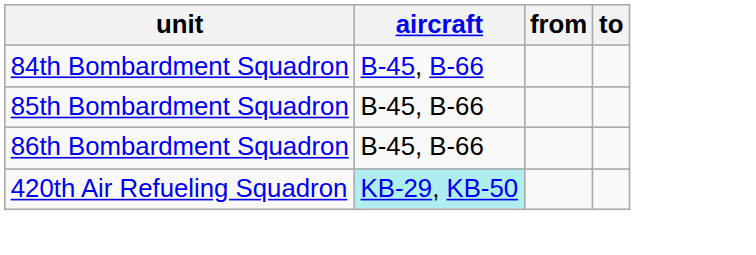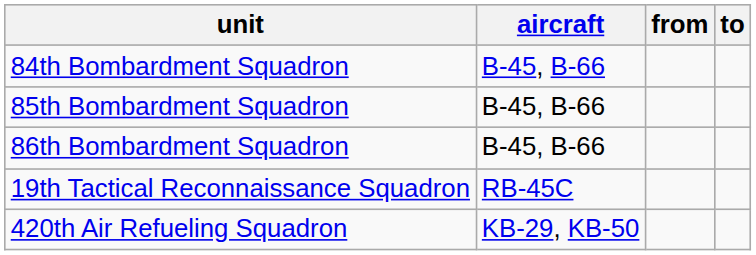 <table class="wikitable sortable">
 <tr>
 <th>unit</th>
 <th><a href='#'>aircraft</a></th>
 <th>from</th>
 <th>to</th>
 </tr>
 <tr>
 <td><a href='#'>84th Bombardment Squadron</a></td>
 <td><a href='#'>B-45</a>, <a href='#'>B-66</a></td>
 <td></td>
 <td></td>
 </tr>
 <tr>
 <td><a href='#'>85th Bombardment Squadron</a></td>
 <td>B-45, B-66</td>
 <td></td>
 <td></td>
 </tr>
 <tr>
 <td><a href='#'>86th Bombardment Squadron</a></td>
 <td>B-45, B-66</td>
 <td></td>
 <td></td>
 </tr>
 <tr>
+<td><a href='#'>19th Tactical Reconnaissance Squadron</a></td>
+<td><a href='#'>RB-45C</a></td>
+<td></td>
+<td></td>
+</tr>
+<tr>
 <td><a href='#'>420th Air Refueling Squadron</a></td>
-<td style="background: paleturquoise;"><a href='#'>KB-29</a>, <a href='#'>KB-50</a></td>
+<td><a href='#'>KB-29</a>, <a href='#'>KB-50</a></td>
 <td></td>
 <td></td>
 </tr>
 </table>
